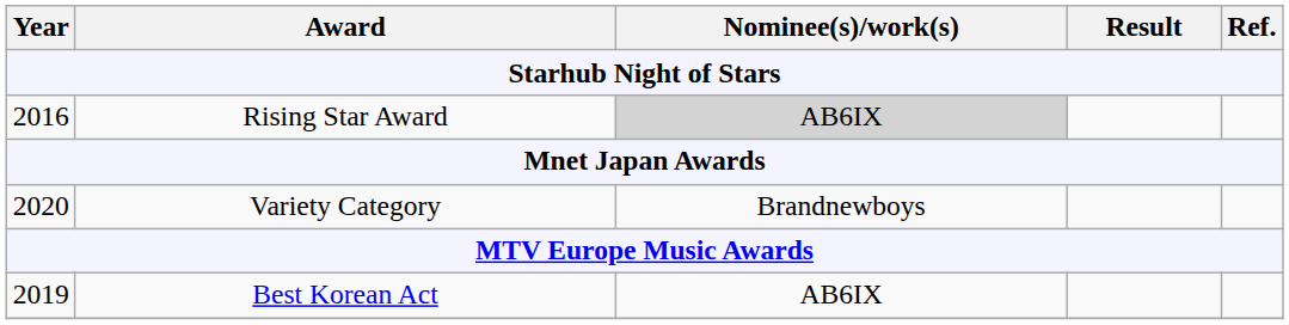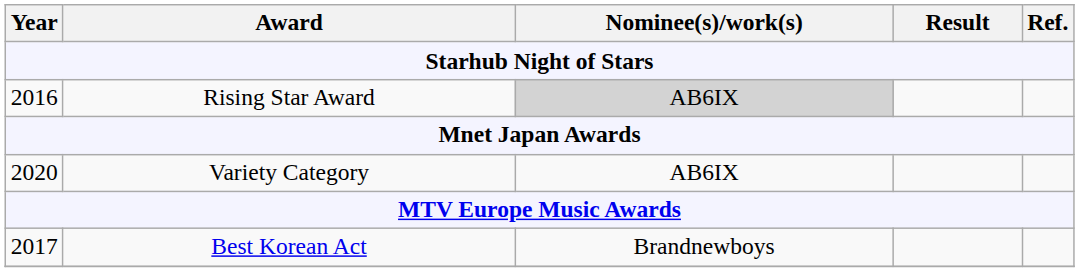 <table class="wikitable" style="text-align: center; float: center; margin: 0 0 0.5em 1em;">
 <tr>
 <th width="30">Year</th>
 <th style="width:300px;">Award</th>
 <th style="width:250px;">Nominee(s)/work(s)</th>
 <th width="80">Result</th>
 <th>Ref.</th>
 </tr>
 <tr>
 <td colspan="5" style="text-align:center; background:#f4f4ff;"><strong>Starhub Night of Stars</strong></td>
 </tr>
 <tr>
 <td>2016</td>
 <td>Rising Star Award</td>
 <td style="background: lightgrey;">AB6IX</td>
 <td></td>
 <td></td>
 </tr>
 <tr>
 <td colspan="5"  style="text-align:center; background:#f4f4ff;"><strong>Mnet Japan Awards</strong></td>
 </tr>
 <tr>
 <td>2020</td>
 <td>Variety Category</td>
-<td>Brandnewboys</td>
+<td>AB6IX</td>
 <td></td>
 <td></td>
 </tr>
 <tr>
 <td colspan="5" style="text-align:center; background:#f4f4ff;"><a href='#'><strong>MTV Europe Music Awards</strong></a></td>
 </tr>
 <tr>
-<td>2019</td>
+<td>2017</td>
 <td><a href='#'>Best Korean Act</a></td>
-<td>AB6IX</td>
+<td>Brandnewboys</td>
 <td></td>
 <td></td>
 </tr>
 <tr>
 </tr>
 </table>
